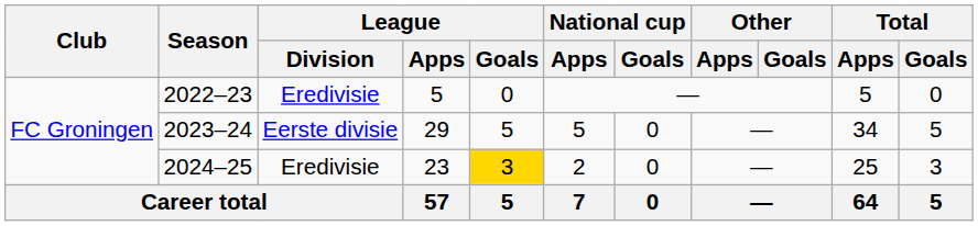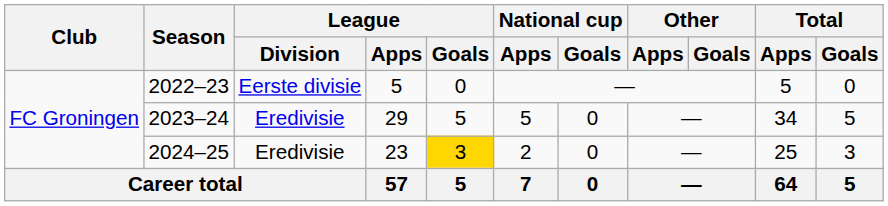 <table class="wikitable" style="text-align:center">
 <tr>
 <th rowspan="2">Club</th>
 <th rowspan="2">Season</th>
 <th colspan="3">League</th>
 <th colspan="2">National cup</th>
 <th colspan="2">Other</th>
 <th colspan="2">Total</th>
 </tr>
 <tr>
 <th>Division</th>
 <th>Apps</th>
 <th>Goals</th>
 <th>Apps</th>
 <th>Goals</th>
 <th>Apps</th>
 <th>Goals</th>
 <th>Apps</th>
 <th>Goals</th>
 </tr>
 <tr>
 <td rowspan="3"><a href='#'>FC Groningen</a></td>
 <td>2022–23</td>
-<td><a href='#'>Eredivisie</a></td>
+<td><a href='#'>Eerste divisie</a></td>
 <td>5</td>
 <td>0</td>
 <td colspan="4">—</td>
 <td>5</td>
 <td>0</td>
 </tr>
 <tr>
 <td>2023–24</td>
-<td><a href='#'>Eerste divisie</a></td>
+<td><a href='#'>Eredivisie</a></td>
 <td>29</td>
 <td>5</td>
 <td>5</td>
 <td>0</td>
 <td colspan="2">—</td>
 <td>34</td>
 <td>5</td>
 </tr>
 <tr>
 <td>2024–25</td>
 <td>Eredivisie</td>
 <td>23</td>
 <td style="background: gold;">3</td>
 <td>2</td>
 <td>0</td>
 <td colspan="2">—</td>
 <td>25</td>
 <td>3</td>
 </tr>
 <tr>
 <th colspan="3">Career total</th>
 <th>57</th>
 <th>5</th>
 <th>7</th>
 <th>0</th>
 <th colspan="2">—</th>
 <th>64</th>
 <th>5</th>
 </tr>
 </table>
